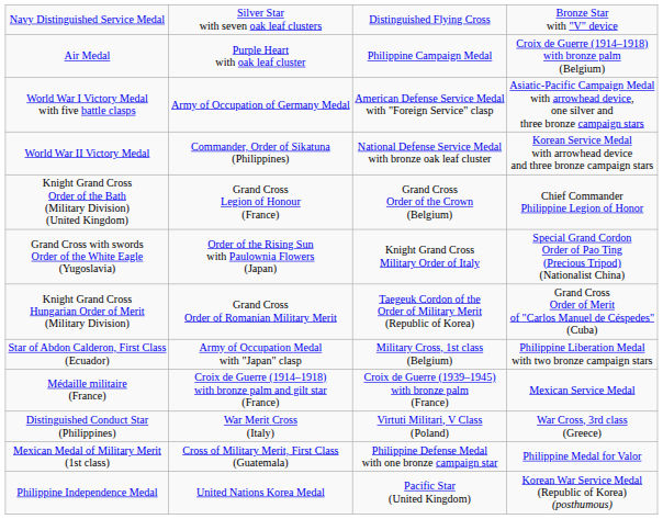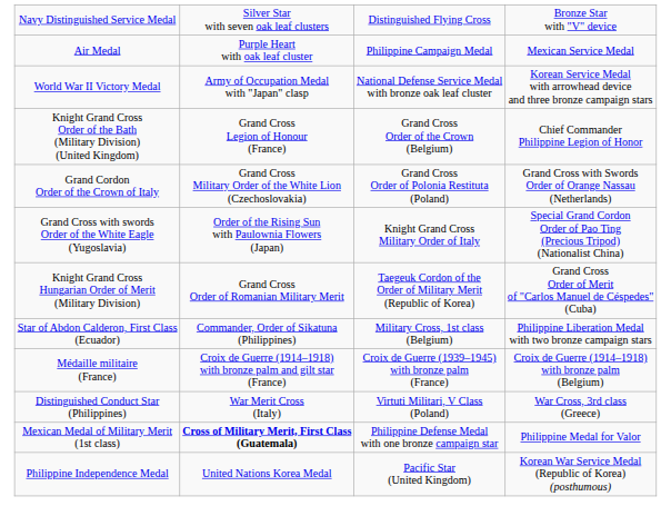 <table class="wikitable" style="margin-left: auto; margin-right: auto; text-align: center; margin-top: -1px;">
 <tr>
 <td><a href='#'>Navy Distinguished Service Medal</a></td>
 <td><a href='#'>Silver Star</a><br>with seven <a href='#'>oak leaf clusters</a></td>
 <td><a href='#'>Distinguished Flying Cross</a></td>
 <td><a href='#'>Bronze Star</a><br>with <a href='#'>"V" device</a></td>
 </tr>
 <tr>
 <td><a href='#'>Air Medal</a></td>
 <td><a href='#'>Purple Heart</a><br>with <a href='#'>oak leaf cluster</a></td>
 <td><a href='#'>Philippine Campaign Medal</a></td>
-<td><a href='#'>Croix de Guerre (1914–1918) <br>with bronze palm</a><br>(Belgium)</td>
-</tr>
-<tr>
-<td><a href='#'>World War I Victory Medal</a><br>with five <a href='#'>battle clasps</a></td>
-<td><a href='#'>Army of Occupation of Germany Medal</a></td>
-<td><a href='#'>American Defense Service Medal</a><br>with "Foreign Service" clasp</td>
-<td><a href='#'>Asiatic-Pacific Campaign Medal</a><br>with <a href='#'>arrowhead device</a>,<br>one silver and <br>three bronze <a href='#'>campaign stars</a></td>
+<td><a href='#'>Mexican Service Medal</a></td>
 </tr>
 <tr>
 <td><a href='#'>World War II Victory Medal</a></td>
-<td><a href='#'>Commander, Order of Sikatuna</a> <br>(Philippines)</td>
+<td><a href='#'>Army of Occupation Medal</a><br>with "Japan" clasp</td>
 <td><a href='#'>National Defense Service Medal</a><br>with bronze oak leaf cluster</td>
 <td><a href='#'>Korean Service Medal</a><br>with arrowhead device <br>and three bronze campaign stars</td>
 </tr>
 <tr>
 <td>Knight Grand Cross<br><a href='#'>Order of the Bath</a><br>(Military Division)<br>(United Kingdom)</td>
 <td>Grand Cross<br><a href='#'>Legion of Honour</a> <br>(France)</td>
 <td>Grand Cross<br><a href='#'>Order of the Crown</a> <br>(Belgium)</td>
 <td>Chief Commander<br><a href='#'>Philippine Legion of Honor</a></td>
+</tr>
+<tr>
+<td>Grand Cordon<br><a href='#'>Order of the Crown of Italy</a></td>
+<td>Grand Cross<br><a href='#'>Military Order of the White Lion</a><br>(Czechoslovakia)</td>
+<td>Grand Cross<br><a href='#'>Order of Polonia Restituta</a><br>(Poland)</td>
+<td>Grand Cross with Swords<br><a href='#'>Order of Orange Nassau</a><br>(Netherlands)</td>
 </tr>
 <tr>
 <td>Grand Cross with swords<br><a href='#'>Order of the White Eagle</a><br>(Yugoslavia)</td>
 <td><a href='#'>Order of the Rising Sun</a> <br>with <a href='#'>Paulownia Flowers</a><br>(Japan)</td>
 <td>Knight Grand Cross<br><a href='#'>Military Order of Italy</a></td>
 <td><a href='#'>Special Grand Cordon <br>Order of Pao Ting <br>(Precious Tripod)</a><br>(Nationalist China)</td>
 </tr>
 <tr>
 <td>Knight Grand Cross<br><a href='#'>Hungarian Order of Merit</a> <br>(Military Division)</td>
 <td>Grand Cross<br><a href='#'>Order of Romanian Military Merit</a></td>
 <td><a href='#'>Taegeuk Cordon of the <br>Order of Military Merit</a> <br>(Republic of Korea)</td>
 <td>Grand Cross<br><a href='#'>Order of Merit <br> of "Carlos Manuel de Céspedes"</a><br>(Cuba)</td>
 </tr>
 <tr>
 <td><a href='#'>Star of Abdon Calderon, First Class</a> <br>(Ecuador)</td>
-<td><a href='#'>Army of Occupation Medal</a><br>with "Japan" clasp</td>
+<td><a href='#'>Commander, Order of Sikatuna</a> <br>(Philippines)</td>
 <td><a href='#'>Military Cross, 1st class</a><br>(Belgium)</td>
 <td><a href='#'>Philippine Liberation Medal</a><br>with two bronze campaign stars</td>
 </tr>
 <tr>
 <td><a href='#'>Médaille militaire</a><br>(France)</td>
 <td><a href='#'>Croix de Guerre (1914–1918) <br>with bronze palm and gilt star</a><br>(France)</td>
 <td><a href='#'>Croix de Guerre (1939–1945) <br>with bronze palm</a><br>(France)</td>
-<td><a href='#'>Mexican Service Medal</a></td>
+<td><a href='#'>Croix de Guerre (1914–1918) <br>with bronze palm</a><br>(Belgium)</td>
 </tr>
 <tr>
 <td><a href='#'>Distinguished Conduct Star</a><br>(Philippines)</td>
 <td><a href='#'>War Merit Cross</a><br>(Italy)</td>
 <td><a href='#'>Virtuti Militari, V Class</a><br>(Poland)</td>
 <td><a href='#'>War Cross, 3rd class</a><br>(Greece)</td>
 </tr>
 <tr>
 <td><a href='#'>Mexican Medal of Military Merit</a><br>(1st class)</td>
-<td><a href='#'>Cross of Military Merit, First Class</a> <br>(Guatemala)</td>
+<td><strong><a href='#'>Cross of Military Merit, First Class</a> <br>(Guatemala)</strong></td>
 <td><a href='#'>Philippine Defense Medal</a><br>with one bronze <a href='#'>campaign star</a></td>
 <td><a href='#'>Philippine Medal for Valor</a></td>
 </tr>
 <tr>
 <td><a href='#'>Philippine Independence Medal</a></td>
 <td><a href='#'>United Nations Korea Medal</a></td>
 <td><a href='#'>Pacific Star</a><br>(United Kingdom)</td>
 <td><a href='#'>Korean War Service Medal</a><br>(Republic of Korea)<br><em>(posthumous)</em></td>
 </tr>
 </table>
